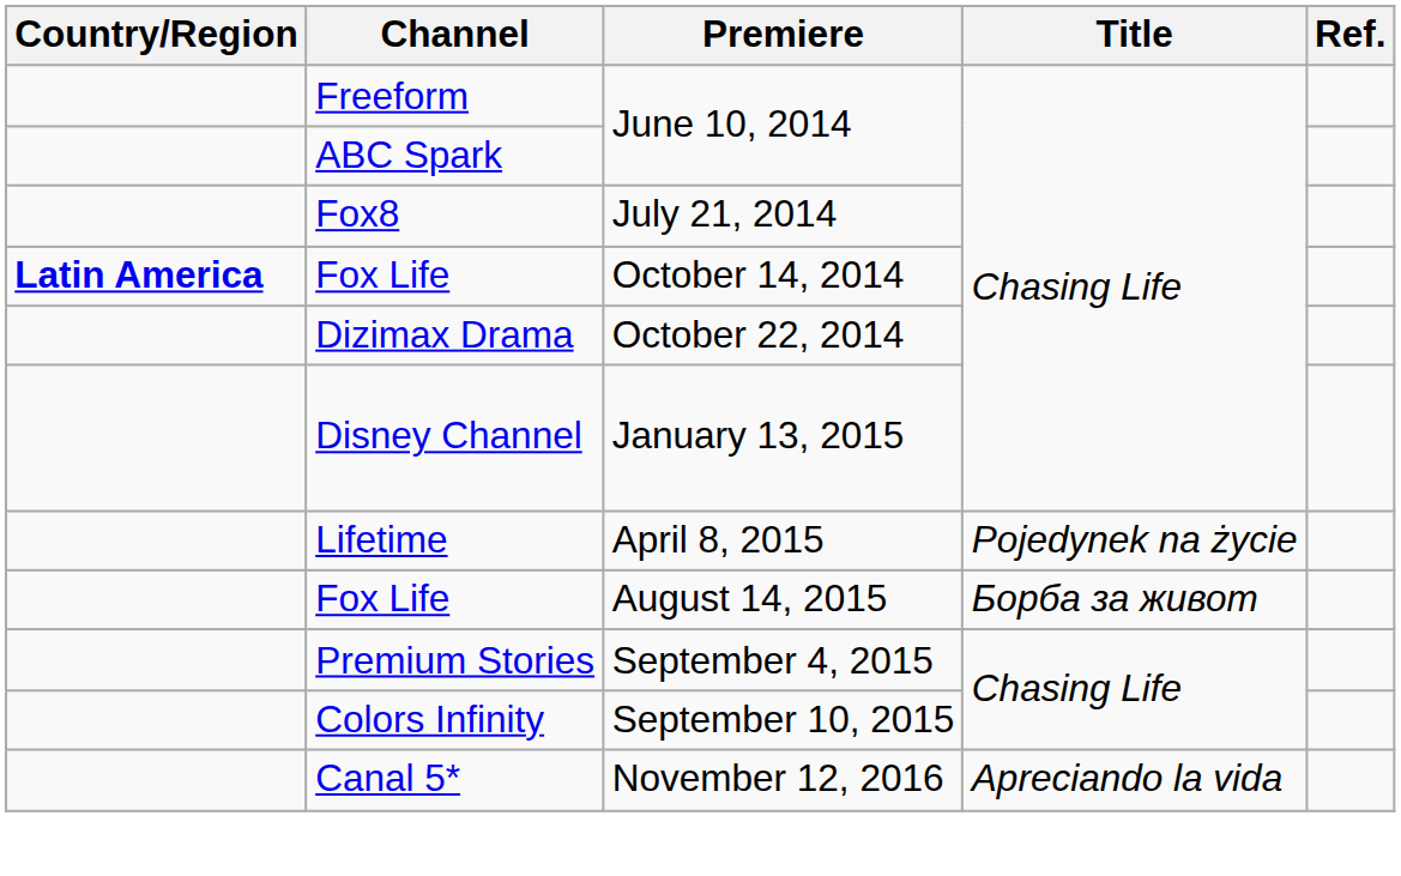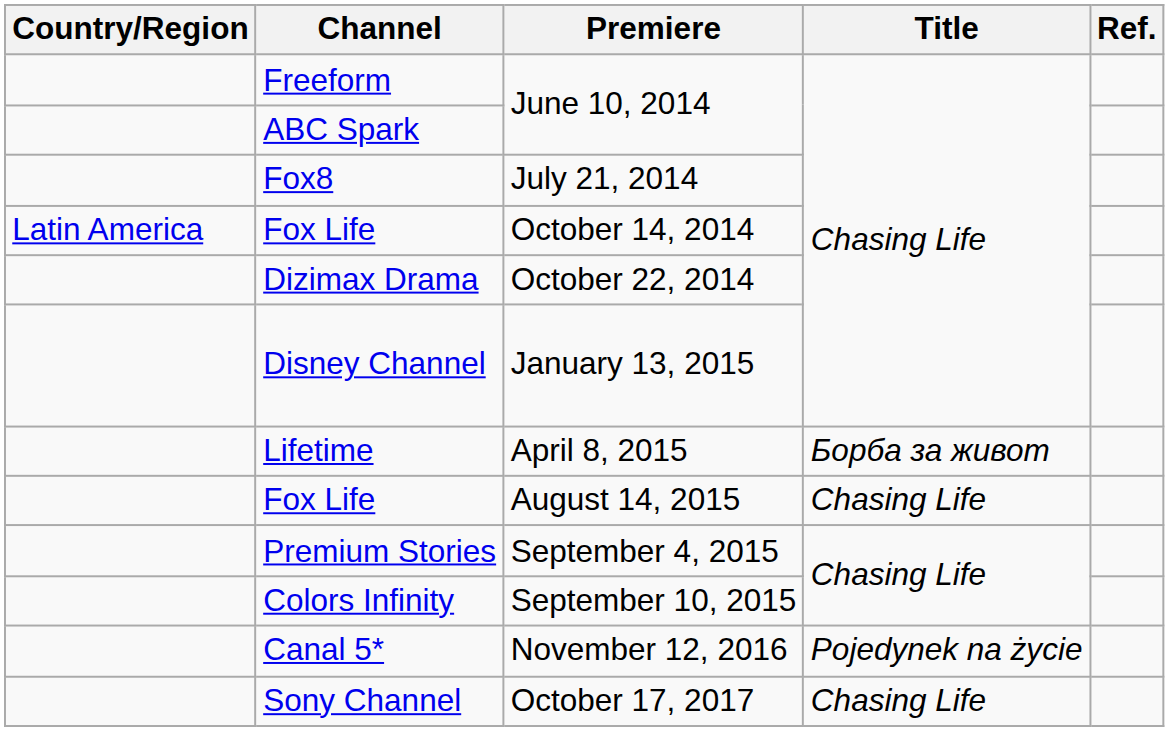 <table class="wikitable">
 <tr>
 <th>Country/Region</th>
 <th>Channel</th>
 <th>Premiere</th>
 <th>Title</th>
 <th>Ref.</th>
 </tr>
 <tr>
 <td></td>
 <td><a href='#'>Freeform</a></td>
 <td rowspan="2">June 10, 2014</td>
 <td rowspan="6"><em>Chasing Life</em></td>
 <td></td>
 </tr>
 <tr>
 <td></td>
 <td><a href='#'>ABC Spark</a></td>
 <td></td>
 </tr>
 <tr>
 <td></td>
 <td><a href='#'>Fox8</a></td>
 <td>July 21, 2014</td>
 <td></td>
 </tr>
 <tr>
-<td><strong> <a href='#'>Latin America</a></strong></td>
+<td> <a href='#'>Latin America</a></td>
 <td><a href='#'>Fox Life</a></td>
 <td>October 14, 2014</td>
 <td></td>
 </tr>
 <tr>
 <td></td>
 <td><a href='#'>Dizimax Drama</a></td>
 <td>October 22, 2014</td>
 <td></td>
 </tr>
 <tr>
 <td><br><br><br></td>
 <td><a href='#'>Disney Channel</a></td>
 <td>January 13, 2015</td>
 <td></td>
 </tr>
 <tr>
 <td></td>
 <td><a href='#'>Lifetime</a></td>
 <td>April 8, 2015</td>
-<td><em>Pojedynek na życie</em></td>
+<td><em>Борба за живот</em></td>
 <td></td>
 </tr>
 <tr>
 <td></td>
 <td><a href='#'>Fox Life</a></td>
 <td>August 14, 2015</td>
-<td><em>Борба за живот</em></td>
+<td><em>Chasing Life</em></td>
 <td></td>
 </tr>
 <tr>
 <td></td>
 <td><a href='#'>Premium Stories</a></td>
 <td>September 4, 2015</td>
 <td rowspan="2"><em>Chasing Life</em></td>
 <td></td>
 </tr>
 <tr>
 <td></td>
 <td><a href='#'>Colors Infinity</a></td>
 <td>September 10, 2015</td>
 <td></td>
 </tr>
 <tr>
 <td></td>
 <td><a href='#'>Canal 5*</a></td>
 <td>November 12, 2016</td>
-<td><em>Apreciando la vida</em></td>
+<td><em>Pojedynek na życie</em></td>
+<td></td>
+</tr>
+<tr>
+<td></td>
+<td><a href='#'>Sony Channel</a></td>
+<td>October 17, 2017</td>
+<td><em>Chasing Life</em></td>
 <td></td>
 </tr>
 </table>
